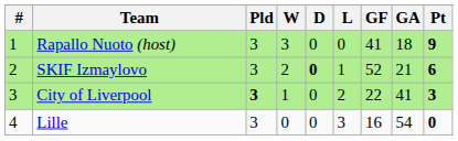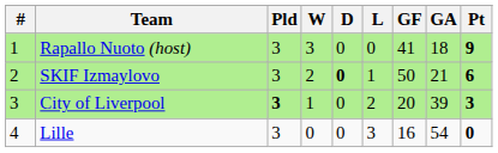 <table class=wikitable>
 <tr align=center>
 </tr>
 <tr>
 <th width=20>#</th>
 <th width=200>Team</th>
 <th width=20>Pld</th>
 <th width=20>W</th>
 <th width=20>D</th>
 <th width=20>L</th>
 <th width=20>GF</th>
 <th width=20>GA</th>
 <th width=20>Pt</th>
 </tr>
 <tr bgcolor=B0EE90>
 <td>1</td>
 <td align="left"> <a href='#'>Rapallo Nuoto</a> <em>(host)</em></td>
 <td>3</td>
 <td>3</td>
 <td>0</td>
 <td>0</td>
 <td>41</td>
 <td>18</td>
 <td><strong>9</strong></td>
 </tr>
 <tr bgcolor=B0EE90>
 <td>2</td>
 <td align="left"> <a href='#'>SKIF Izmaylovo</a></td>
 <td>3</td>
 <td>2</td>
 <td><strong>0</strong></td>
 <td>1</td>
-<td>52</td>
+<td>50</td>
 <td>21</td>
 <td><strong>6</strong></td>
 </tr>
 <tr bgcolor=B0EE90>
 <td>3</td>
 <td align="left"> <a href='#'>City of Liverpool</a></td>
 <td><strong>3</strong></td>
 <td>1</td>
 <td>0</td>
 <td>2</td>
-<td>22</td>
-<td>41</td>
+<td>20</td>
+<td>39</td>
 <td><strong>3</strong></td>
 </tr>
 <tr bgcolor=>
 <td>4</td>
 <td align="left"> <a href='#'>Lille</a></td>
 <td>3</td>
 <td>0</td>
 <td>0</td>
 <td>3</td>
 <td>16</td>
 <td>54</td>
 <td><strong>0</strong></td>
 </tr>
 </table>
